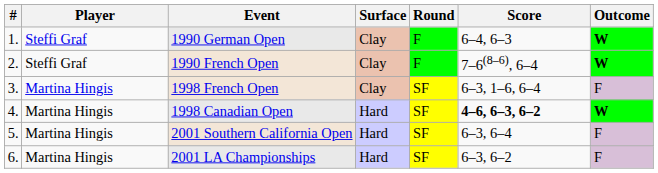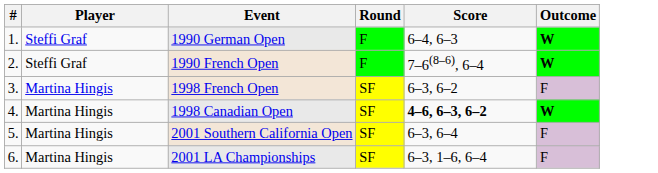 <table class="wikitable sortable">
 <tr>
 <th>#</th>
 <th width="155">Player</th>
 <th>Event</th>
-<th>Surface</th>
 <th>Round</th>
 <th width="140">Score</th>
 <th>Outcome</th>
 </tr>
 <tr>
 <td>1.</td>
 <td> <a href='#'>Steffi Graf</a></td>
 <td bgcolor="#e9e9e9"><a href='#'>1990 German Open</a></td>
-<td bgcolor="EBC2AF">Clay</td>
 <td bgcolor="lime">F</td>
 <td>6–4, 6–3</td>
 <td bgcolor="lime"><strong>W</strong></td>
 </tr>
 <tr>
 <td>2.</td>
 <td> Steffi Graf</td>
 <td bgcolor="f3e6d7"><a href='#'>1990 French Open</a></td>
-<td bgcolor="EBC2AF">Clay</td>
 <td bgcolor="lime">F</td>
 <td>7–6<sup>(8–6)</sup>, 6–4</td>
 <td bgcolor="lime"><strong>W</strong></td>
 </tr>
 <tr>
 <td>3.</td>
 <td> <a href='#'>Martina Hingis</a></td>
 <td bgcolor="f3e6d7"><a href='#'>1998 French Open</a></td>
-<td bgcolor="EBC2AF">Clay</td>
 <td bgcolor="yellow">SF</td>
-<td>6–3, 1–6, 6–4</td>
+<td>6–3, 6–2</td>
 <td bgcolor="thistle">F</td>
 </tr>
 <tr>
 <td>4.</td>
 <td> Martina Hingis</td>
 <td bgcolor="#e9e9e9"><a href='#'>1998 Canadian Open</a></td>
-<td bgcolor="ccccff">Hard</td>
 <td bgcolor="yellow">SF</td>
 <td><strong>4–6, 6–3, 6–2</strong></td>
 <td bgcolor="lime"><strong>W</strong></td>
 </tr>
 <tr>
 <td>5.</td>
 <td> Martina Hingis</td>
 <td bgcolor="f3e6d7"><a href='#'>2001 Southern California Open</a></td>
-<td bgcolor="ccccff">Hard</td>
 <td bgcolor="yellow">SF</td>
 <td>6–3, 6–4</td>
 <td bgcolor="thistle">F</td>
 </tr>
 <tr>
 <td>6.</td>
 <td> Martina Hingis</td>
 <td bgcolor="e9e9e9"><a href='#'>2001 LA Championships</a></td>
-<td bgcolor="ccccff">Hard</td>
 <td bgcolor="yellow">SF</td>
-<td>6–3, 6–2</td>
+<td>6–3, 1–6, 6–4</td>
 <td bgcolor="thistle">F</td>
 </tr>
 </table>
